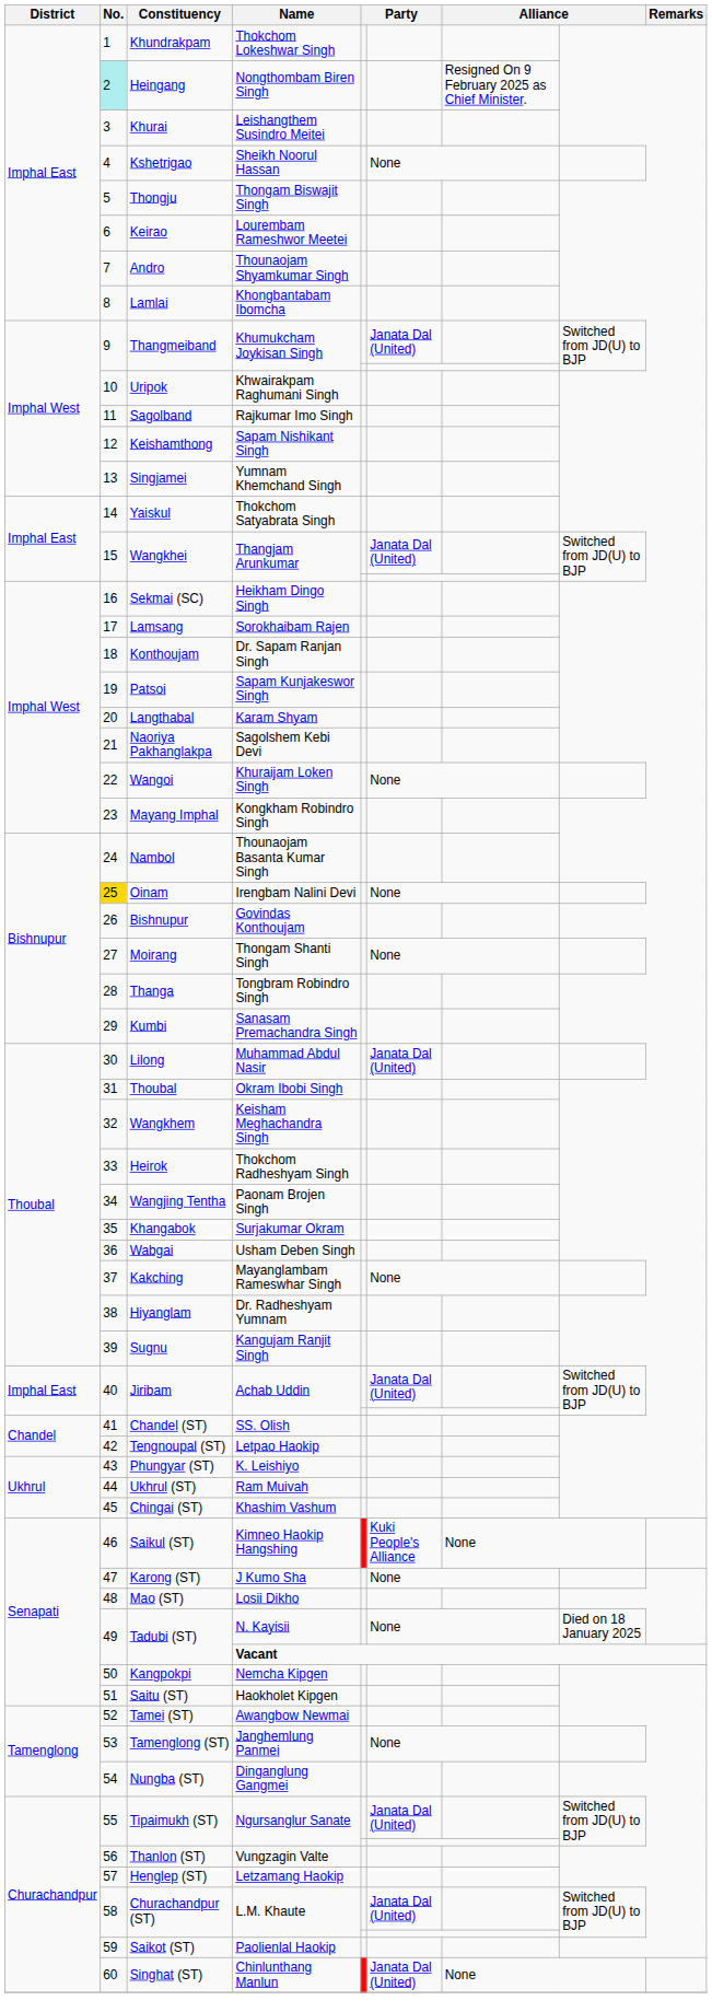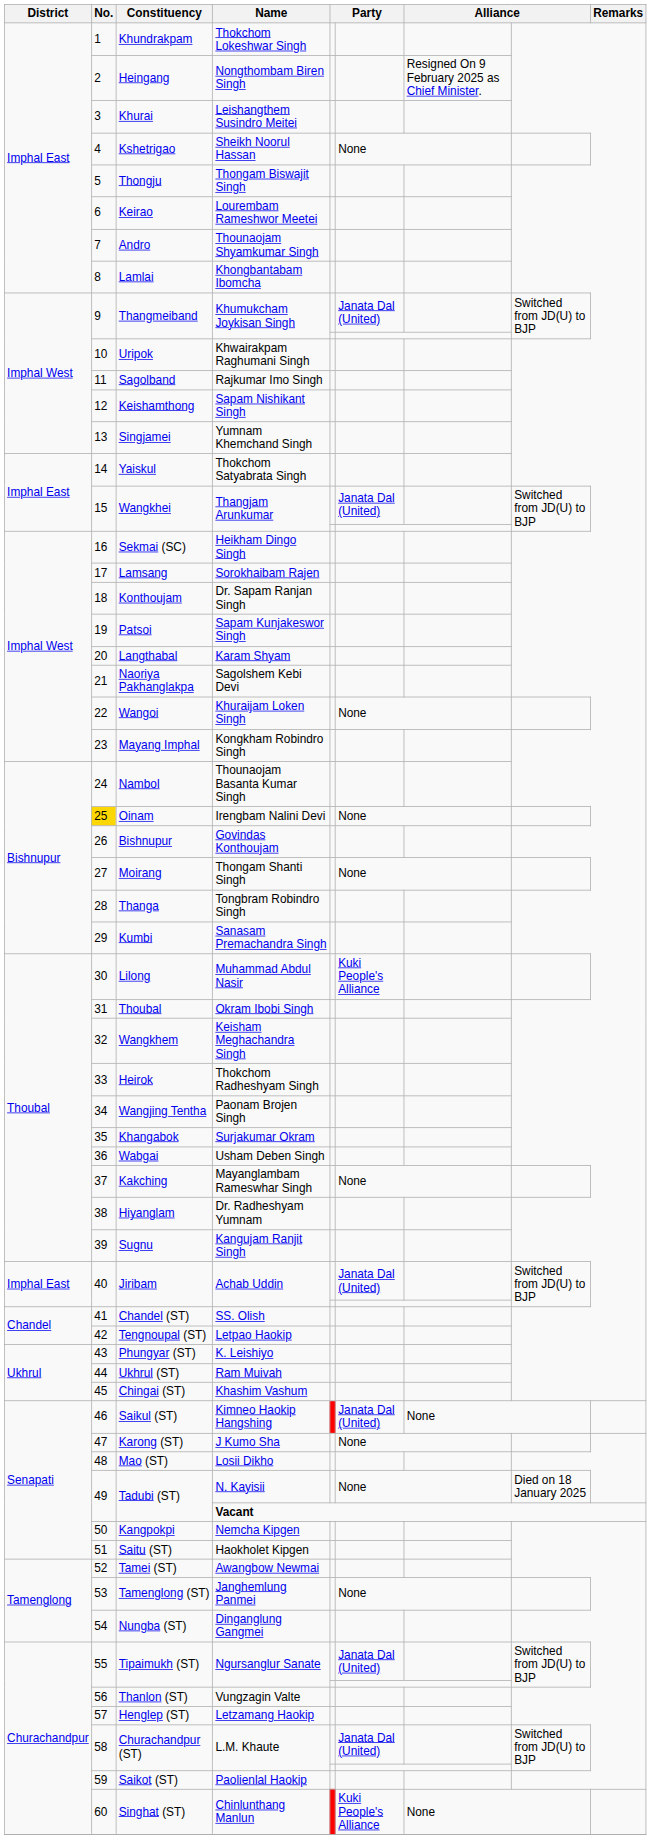 <table class="wikitable sortable">
 <tr>
 <th>District</th>
 <th>No.</th>
 <th>Constituency</th>
 <th>Name</th>
 <th colspan="2">Party</th>
 <th colspan="2">Alliance</th>
 <th>Remarks</th>
 </tr>
 <tr>
 <td rowspan="8"><a href='#'>Imphal East</a></td>
 <td>1</td>
 <td><a href='#'>Khundrakpam</a></td>
 <td><a href='#'>Thokchom Lokeshwar Singh</a></td>
 <td></td>
 <td></td>
 <td></td>
 </tr>
 <tr>
-<td style="background: paleturquoise;">2</td>
+<td>2</td>
 <td><a href='#'>Heingang</a></td>
 <td><a href='#'>Nongthombam Biren Singh</a></td>
 <td></td>
 <td></td>
 <td>Resigned On 9 February 2025 as <a href='#'>Chief Minister</a>.</td>
 </tr>
 <tr>
 <td>3</td>
 <td><a href='#'>Khurai</a></td>
 <td><a href='#'>Leishangthem Susindro Meitei</a></td>
 <td></td>
 <td></td>
 <td></td>
 </tr>
 <tr>
 <td>4</td>
 <td><a href='#'>Kshetrigao</a></td>
 <td><a href='#'>Sheikh Noorul Hassan</a></td>
 <td></td>
 <td colspan=2>None</td>
 <td></td>
 </tr>
 <tr>
 <td>5</td>
 <td><a href='#'>Thongju</a></td>
 <td><a href='#'>Thongam Biswajit Singh</a></td>
 <td></td>
 <td></td>
 <td></td>
 </tr>
 <tr>
 <td>6</td>
 <td><a href='#'>Keirao</a></td>
 <td><a href='#'>Lourembam Rameshwor Meetei</a></td>
 <td></td>
 <td></td>
 <td></td>
 </tr>
 <tr>
 <td>7</td>
 <td><a href='#'>Andro</a></td>
 <td><a href='#'>Thounaojam Shyamkumar Singh</a></td>
 <td></td>
 <td></td>
 <td></td>
 </tr>
 <tr>
 <td>8</td>
 <td><a href='#'>Lamlai</a></td>
 <td><a href='#'>Khongbantabam Ibomcha</a></td>
 <td></td>
 <td></td>
 <td></td>
 </tr>
 <tr>
 <td rowspan="6"><a href='#'>Imphal West</a></td>
 <td rowspan="2">9</td>
 <td rowspan="2"><a href='#'>Thangmeiband</a></td>
 <td rowspan="2"><a href='#'>Khumukcham Joykisan Singh</a></td>
 <td Bgcolor=></td>
 <td><a href='#'>Janata Dal (United)</a></td>
 <td></td>
 <td rowspan="2">Switched from JD(U) to BJP</td>
 </tr>
 <tr>
 <td></td>
 </tr>
 <tr>
 <td>10</td>
 <td><a href='#'>Uripok</a></td>
 <td>Khwairakpam Raghumani Singh</td>
 <td></td>
 <td></td>
 <td></td>
 </tr>
 <tr>
 <td>11</td>
 <td><a href='#'>Sagolband</a></td>
 <td>Rajkumar Imo Singh</td>
 <td></td>
 <td></td>
 <td></td>
 </tr>
 <tr>
 <td>12</td>
 <td><a href='#'>Keishamthong</a></td>
 <td><a href='#'>Sapam Nishikant Singh</a></td>
 <td></td>
 <td></td>
 <td></td>
 </tr>
 <tr>
 <td>13</td>
 <td><a href='#'>Singjamei</a></td>
 <td>Yumnam Khemchand Singh</td>
 <td></td>
 <td></td>
 <td></td>
 </tr>
 <tr>
 <td rowspan="3"><a href='#'>Imphal East</a></td>
 <td>14</td>
 <td><a href='#'>Yaiskul</a></td>
 <td>Thokchom Satyabrata Singh</td>
 <td></td>
 <td></td>
 <td></td>
 </tr>
 <tr>
 <td rowspan="2">15</td>
 <td rowspan="2"><a href='#'>Wangkhei</a></td>
 <td rowspan="2"><a href='#'>Thangjam Arunkumar</a></td>
 <td Bgcolor=></td>
 <td><a href='#'>Janata Dal (United)</a></td>
 <td></td>
 <td rowspan="2">Switched from JD(U) to BJP</td>
 </tr>
 <tr>
 <td></td>
 </tr>
 <tr>
 <td rowspan="8"><a href='#'>Imphal West</a></td>
 <td>16</td>
 <td><a href='#'>Sekmai</a> (SC)</td>
 <td><a href='#'>Heikham Dingo Singh</a></td>
 <td></td>
 <td></td>
 <td></td>
 </tr>
 <tr>
 <td>17</td>
 <td><a href='#'>Lamsang</a></td>
 <td><a href='#'>Sorokhaibam Rajen</a></td>
 <td></td>
 <td></td>
 <td></td>
 </tr>
 <tr>
 <td>18</td>
 <td><a href='#'>Konthoujam</a></td>
 <td>Dr. Sapam Ranjan Singh</td>
 <td></td>
 <td></td>
 <td></td>
 </tr>
 <tr>
 <td>19</td>
 <td><a href='#'>Patsoi</a></td>
 <td><a href='#'>Sapam Kunjakeswor Singh</a></td>
 <td></td>
 <td></td>
 <td></td>
 </tr>
 <tr>
 <td>20</td>
 <td><a href='#'>Langthabal</a></td>
 <td><a href='#'>Karam Shyam</a></td>
 <td></td>
 <td></td>
 <td></td>
 </tr>
 <tr>
 <td>21</td>
 <td><a href='#'>Naoriya Pakhanglakpa</a></td>
 <td>Sagolshem Kebi Devi</td>
 <td></td>
 <td></td>
 <td></td>
 </tr>
 <tr>
 <td>22</td>
 <td><a href='#'>Wangoi</a></td>
 <td><a href='#'>Khuraijam Loken Singh</a></td>
 <td></td>
 <td colspan=2>None</td>
 <td></td>
 </tr>
 <tr>
 <td>23</td>
 <td><a href='#'>Mayang Imphal</a></td>
 <td>Kongkham Robindro Singh</td>
 <td></td>
 <td></td>
 <td></td>
 </tr>
 <tr>
 <td rowspan="6"><a href='#'>Bishnupur</a></td>
 <td>24</td>
 <td><a href='#'>Nambol</a></td>
 <td>Thounaojam Basanta Kumar Singh</td>
 <td></td>
 <td></td>
 <td></td>
 </tr>
 <tr>
 <td style="background: gold;">25</td>
 <td><a href='#'>Oinam</a></td>
 <td>Irengbam Nalini Devi</td>
 <td></td>
 <td colspan=2>None</td>
 <td></td>
 </tr>
 <tr>
 <td>26</td>
 <td><a href='#'>Bishnupur</a></td>
 <td><a href='#'>Govindas Konthoujam</a></td>
 <td></td>
 <td></td>
 <td></td>
 </tr>
 <tr>
 <td>27</td>
 <td><a href='#'>Moirang</a></td>
 <td>Thongam Shanti Singh</td>
 <td></td>
 <td colspan=2>None</td>
 <td></td>
 </tr>
 <tr>
 <td>28</td>
 <td><a href='#'>Thanga</a></td>
 <td>Tongbram Robindro Singh</td>
 <td></td>
 <td></td>
 <td></td>
 </tr>
 <tr>
 <td>29</td>
 <td><a href='#'>Kumbi</a></td>
 <td><a href='#'>Sanasam Premachandra Singh</a></td>
 <td></td>
 <td></td>
 <td></td>
 </tr>
 <tr>
 <td rowspan="10"><a href='#'>Thoubal</a></td>
 <td>30</td>
 <td><a href='#'>Lilong</a></td>
 <td><a href='#'>Muhammad Abdul Nasir</a></td>
 <td Bgcolor=></td>
-<td><a href='#'>Janata Dal (United)</a></td>
+<td><a href='#'>Kuki People's Alliance</a></td>
 <td></td>
 <td></td>
 </tr>
 <tr>
 <td>31</td>
 <td><a href='#'>Thoubal</a></td>
 <td><a href='#'>Okram Ibobi Singh</a></td>
 <td></td>
 <td></td>
 <td></td>
 </tr>
 <tr>
 <td>32</td>
 <td><a href='#'>Wangkhem</a></td>
 <td><a href='#'>Keisham Meghachandra Singh</a></td>
 <td></td>
 <td></td>
 <td></td>
 </tr>
 <tr>
 <td>33</td>
 <td><a href='#'>Heirok</a></td>
 <td>Thokchom Radheshyam Singh</td>
 <td></td>
 <td></td>
 <td></td>
 </tr>
 <tr>
 <td>34</td>
 <td><a href='#'>Wangjing Tentha</a></td>
 <td>Paonam Brojen Singh</td>
 <td></td>
 <td></td>
 <td></td>
 </tr>
 <tr>
 <td>35</td>
 <td><a href='#'>Khangabok</a></td>
 <td><a href='#'>Surjakumar Okram</a></td>
 <td></td>
 <td></td>
 <td></td>
 </tr>
 <tr>
 <td>36</td>
 <td><a href='#'>Wabgai</a></td>
 <td>Usham Deben Singh</td>
 <td></td>
 <td></td>
 <td></td>
 </tr>
 <tr>
 <td>37</td>
 <td><a href='#'>Kakching</a></td>
 <td>Mayanglambam Rameswhar Singh</td>
 <td></td>
 <td colspan=2>None</td>
 <td></td>
 </tr>
 <tr>
 <td>38</td>
 <td><a href='#'>Hiyanglam</a></td>
 <td>Dr. Radheshyam Yumnam</td>
 <td></td>
 <td></td>
 <td></td>
 </tr>
 <tr>
 <td>39</td>
 <td><a href='#'>Sugnu</a></td>
 <td><a href='#'>Kangujam Ranjit Singh</a></td>
 <td></td>
 <td></td>
 <td></td>
 </tr>
 <tr>
 <td rowspan="2"><a href='#'>Imphal East</a></td>
 <td rowspan="2">40</td>
 <td rowspan="2"><a href='#'>Jiribam</a></td>
 <td rowspan="2"><a href='#'>Achab Uddin</a></td>
 <td Bgcolor=></td>
 <td><a href='#'>Janata Dal (United)</a></td>
 <td></td>
 <td rowspan="2">Switched from JD(U) to BJP</td>
 </tr>
 <tr>
 <td></td>
 </tr>
 <tr>
 <td rowspan="2"><a href='#'>Chandel</a></td>
 <td>41</td>
 <td><a href='#'>Chandel</a> (ST)</td>
 <td><a href='#'>SS. Olish</a></td>
 <td></td>
 <td></td>
 <td></td>
 </tr>
 <tr>
 <td>42</td>
 <td><a href='#'>Tengnoupal</a> (ST)</td>
 <td><a href='#'>Letpao Haokip</a></td>
 <td></td>
 <td></td>
 <td></td>
 </tr>
 <tr>
 <td rowspan="3"><a href='#'>Ukhrul</a></td>
 <td>43</td>
 <td><a href='#'>Phungyar</a> (ST)</td>
 <td><a href='#'>K. Leishiyo</a></td>
 <td></td>
 <td></td>
 <td></td>
 </tr>
 <tr>
 <td>44</td>
 <td><a href='#'>Ukhrul</a> (ST)</td>
 <td><a href='#'>Ram Muivah</a></td>
 <td></td>
 <td></td>
 <td></td>
 </tr>
 <tr>
 <td>45</td>
 <td><a href='#'>Chingai</a> (ST)</td>
 <td><a href='#'>Khashim Vashum</a></td>
 <td></td>
 <td></td>
 <td></td>
 </tr>
 <tr>
 <td rowspan="7"><a href='#'>Senapati</a></td>
 <td>46</td>
 <td><a href='#'>Saikul</a> (ST)</td>
 <td><a href='#'>Kimneo Haokip Hangshing</a></td>
 <td bgcolor=#FF0000></td>
-<td><a href='#'>Kuki People's Alliance</a></td>
+<td><a href='#'>Janata Dal (United)</a></td>
 <td colspan=2>None</td>
 <td></td>
 </tr>
 <tr>
 <td>47</td>
 <td><a href='#'>Karong</a> (ST)</td>
 <td><a href='#'>J Kumo Sha</a></td>
 <td></td>
 <td colspan=2>None</td>
 <td></td>
 </tr>
 <tr>
 <td>48</td>
 <td><a href='#'>Mao</a> (ST)</td>
 <td><a href='#'>Losii Dikho</a></td>
 <td></td>
 <td></td>
 <td></td>
 </tr>
 <tr>
 <td rowspan=2>49</td>
 <td rowspan=2><a href='#'>Tadubi</a> (ST)</td>
 <td><a href='#'>N. Kayisii</a></td>
 <td></td>
 <td Colspan=2>None</td>
 <td>Died on 18 January 2025</td>
 </tr>
 <tr>
 <td Colspan=6><strong>Vacant</strong></td>
 </tr>
 <tr>
 <td>50</td>
 <td><a href='#'>Kangpokpi</a></td>
 <td><a href='#'>Nemcha Kipgen</a></td>
 <td></td>
 <td></td>
 <td></td>
 </tr>
 <tr>
 <td>51</td>
 <td><a href='#'>Saitu</a> (ST)</td>
 <td>Haokholet Kipgen</td>
 <td></td>
 <td></td>
 <td></td>
 </tr>
 <tr>
 <td rowspan="3"><a href='#'>Tamenglong</a></td>
 <td>52</td>
 <td><a href='#'>Tamei</a> (ST)</td>
 <td><a href='#'>Awangbow Newmai</a></td>
 <td></td>
 <td></td>
 <td></td>
 </tr>
 <tr>
 <td>53</td>
 <td><a href='#'>Tamenglong</a> (ST)</td>
 <td><a href='#'>Janghemlung Panmei</a></td>
 <td></td>
 <td colspan=2>None</td>
 <td></td>
 </tr>
 <tr>
 <td>54</td>
 <td><a href='#'>Nungba</a> (ST)</td>
 <td><a href='#'>Dinganglung Gangmei</a></td>
 <td></td>
 <td></td>
 <td></td>
 </tr>
 <tr>
 <td rowspan="8"><a href='#'>Churachandpur</a></td>
 <td rowspan="2">55</td>
 <td rowspan="2"><a href='#'>Tipaimukh</a> (ST)</td>
 <td rowspan="2"><a href='#'>Ngursanglur Sanate</a></td>
 <td Bgcolor=></td>
 <td><a href='#'>Janata Dal (United)</a></td>
 <td></td>
 <td rowspan="2">Switched from JD(U) to BJP</td>
 </tr>
 <tr>
 <td></td>
 </tr>
 <tr>
 <td>56</td>
 <td><a href='#'>Thanlon</a> (ST)</td>
 <td>Vungzagin Valte</td>
 <td></td>
 <td></td>
 <td></td>
 </tr>
 <tr>
 <td>57</td>
 <td><a href='#'>Henglep</a> (ST)</td>
 <td><a href='#'>Letzamang Haokip</a></td>
 <td></td>
 <td></td>
 <td></td>
 </tr>
 <tr>
 <td rowspan="2">58</td>
 <td rowspan="2"><a href='#'>Churachandpur</a> (ST)</td>
 <td rowspan="2">L.M. Khaute</td>
 <td Bgcolor=></td>
 <td><a href='#'>Janata Dal (United)</a></td>
 <td></td>
 <td rowspan="2">Switched from JD(U) to BJP</td>
 </tr>
 <tr>
 <td></td>
 </tr>
 <tr>
 <td>59</td>
 <td><a href='#'>Saikot</a> (ST)</td>
 <td><a href='#'>Paolienlal Haokip</a></td>
 <td></td>
 <td></td>
 <td></td>
 </tr>
 <tr>
 <td>60</td>
 <td><a href='#'>Singhat</a> (ST)</td>
 <td><a href='#'>Chinlunthang Manlun</a></td>
 <td bgcolor=#FF0000></td>
-<td><a href='#'>Janata Dal (United)</a></td>
+<td><a href='#'>Kuki People's Alliance</a></td>
 <td colspan=2>None</td>
 <td></td>
 </tr>
 <tr>
 </tr>
 </table>
